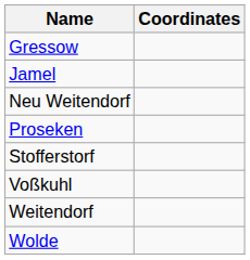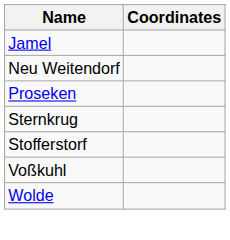 <table class="wikitable" style="font-size: 95%;">
 <tr>
 <th>Name</th>
 <th>Coordinates</th>
-</tr>
-<tr>
-<td><a href='#'>Gressow</a></td>
-<td></td>
 </tr>
 <tr>
 <td><a href='#'>Jamel</a></td>
 <td></td>
 </tr>
 <tr>
 <td>Neu Weitendorf</td>
 <td></td>
 </tr>
 <tr>
 <td><a href='#'>Proseken</a></td>
 <td></td>
 </tr>
 <tr>
+<td>Sternkrug</td>
+<td></td>
+</tr>
+<tr>
 <td>Stofferstorf</td>
 <td></td>
 </tr>
 <tr>
 <td>Voßkuhl</td>
 <td></td>
 </tr>
 <tr>
-<td>Weitendorf</td>
-<td></td>
-</tr>
-<tr>
 <td><a href='#'>Wolde</a></td>
 <td></td>
 </tr>
 </table>
